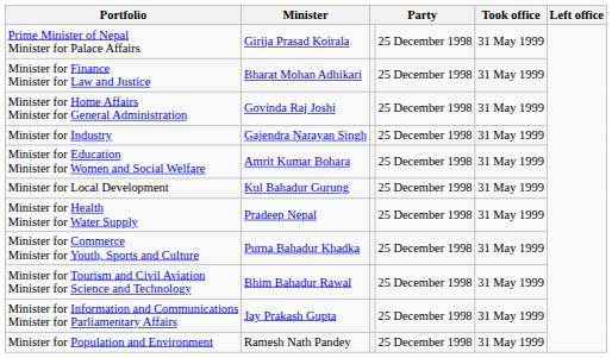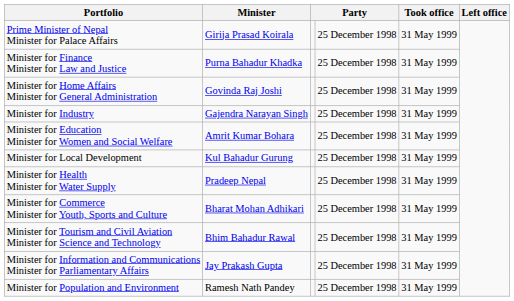 <table class="wikitable">
 <tr>
 <th>Portfolio</th>
 <th>Minister</th>
 <th colspan="2">Party</th>
 <th>Took office</th>
 <th>Left office</th>
 </tr>
 <tr>
 <td><a href='#'>Prime Minister of Nepal</a><br>Minister for Palace Affairs</td>
 <td><a href='#'>Girija Prasad Koirala</a></td>
 <td></td>
 <td>25 December 1998</td>
 <td>31 May 1999</td>
 </tr>
 <tr>
 <td>Minister for <a href='#'>Finance</a><br>Minister for <a href='#'>Law and Justice</a></td>
-<td><a href='#'>Bharat Mohan Adhikari</a></td>
+<td><a href='#'>Purna Bahadur Khadka</a></td>
 <td></td>
 <td>25 December 1998</td>
 <td>31 May 1999</td>
 </tr>
 <tr>
 <td>Minister for <a href='#'>Home Affairs</a><br>Minister for <a href='#'>General Administration</a></td>
 <td><a href='#'>Govinda Raj Joshi</a></td>
 <td></td>
 <td>25 December 1998</td>
 <td>31 May 1999</td>
 </tr>
 <tr>
 <td>Minister for <a href='#'>Industry</a></td>
 <td><a href='#'>Gajendra Narayan Singh</a></td>
 <td></td>
 <td>25 December 1998</td>
 <td>31 May 1999</td>
 </tr>
 <tr>
 <td>Minister for <a href='#'>Education</a><br>Minister for <a href='#'>Women and Social Welfare</a></td>
 <td><a href='#'>Amrit Kumar Bohara</a></td>
 <td></td>
 <td>25 December 1998</td>
 <td>31 May 1999</td>
 </tr>
 <tr>
 <td>Minister for Local Development</td>
 <td><a href='#'>Kul Bahadur Gurung</a></td>
 <td></td>
 <td>25 December 1998</td>
 <td>31 May 1999</td>
 </tr>
 <tr>
 <td>Minister for <a href='#'>Health</a><br>Minister for <a href='#'>Water Supply</a></td>
 <td><a href='#'>Pradeep Nepal</a></td>
 <td></td>
 <td>25 December 1998</td>
 <td>31 May 1999</td>
 </tr>
 <tr>
 <td>Minister for <a href='#'>Commerce</a><br>Minister for <a href='#'>Youth, Sports and Culture</a></td>
-<td><a href='#'>Purna Bahadur Khadka</a></td>
+<td><a href='#'>Bharat Mohan Adhikari</a></td>
 <td></td>
 <td>25 December 1998</td>
 <td>31 May 1999</td>
 </tr>
 <tr>
 <td>Minister for <a href='#'>Tourism and Civil Aviation</a><br>Minister for <a href='#'>Science and Technology</a></td>
 <td><a href='#'>Bhim Bahadur Rawal</a></td>
 <td></td>
 <td>25 December 1998</td>
 <td>31 May 1999</td>
 </tr>
 <tr>
 <td>Minister for <a href='#'>Information and Communications</a><br>Minister for <a href='#'>Parliamentary Affairs</a></td>
 <td><a href='#'>Jay Prakash Gupta</a></td>
 <td></td>
 <td>25 December 1998</td>
 <td>31 May 1999</td>
 </tr>
 <tr>
 <td>Minister for <a href='#'>Population and Environment</a></td>
 <td>Ramesh Nath Pandey</td>
 <td></td>
 <td>25 December 1998</td>
 <td>31 May 1999</td>
 </tr>
 </table>
